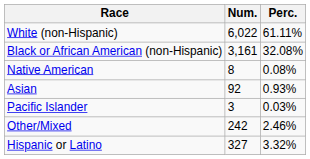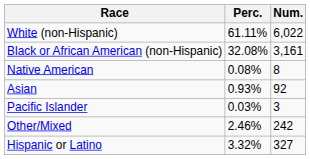 <table class="wikitable">
 <tr>
 <th>Race</th>
+<th>Perc.</th>
 <th>Num.</th>
-<th>Perc.</th>
 </tr>
 <tr>
 <td><a href='#'>White</a> (non-Hispanic)</td>
+<td>61.11%</td>
 <td>6,022</td>
-<td>61.11%</td>
 </tr>
 <tr>
 <td><a href='#'>Black or African American</a> (non-Hispanic)</td>
+<td>32.08%</td>
 <td>3,161</td>
-<td>32.08%</td>
 </tr>
 <tr>
 <td><a href='#'>Native American</a></td>
+<td>0.08%</td>
 <td>8</td>
-<td>0.08%</td>
 </tr>
 <tr>
 <td><a href='#'>Asian</a></td>
+<td>0.93%</td>
 <td>92</td>
-<td>0.93%</td>
 </tr>
 <tr>
 <td><a href='#'>Pacific Islander</a></td>
+<td>0.03%</td>
 <td>3</td>
-<td>0.03%</td>
 </tr>
 <tr>
 <td><a href='#'>Other/Mixed</a></td>
+<td>2.46%</td>
 <td>242</td>
-<td>2.46%</td>
 </tr>
 <tr>
 <td><a href='#'>Hispanic</a> or <a href='#'>Latino</a></td>
+<td>3.32%</td>
 <td>327</td>
-<td>3.32%</td>
 </tr>
 </table>
